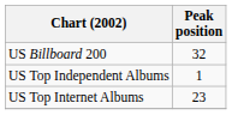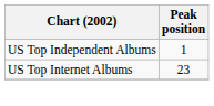 <table class="wikitable sortable">
 <tr>
 <th>Chart (2002)</th>
 <th>Peak<br>position</th>
-</tr>
-<tr>
-<td>US <em>Billboard</em> 200</td>
-<td align="center">32</td>
 </tr>
 <tr>
 <td>US Top Independent Albums</td>
 <td align="center">1</td>
 </tr>
 <tr>
 <td>US Top Internet Albums</td>
 <td align="center">23</td>
 </tr>
 <tr>
 </tr>
 </table>
